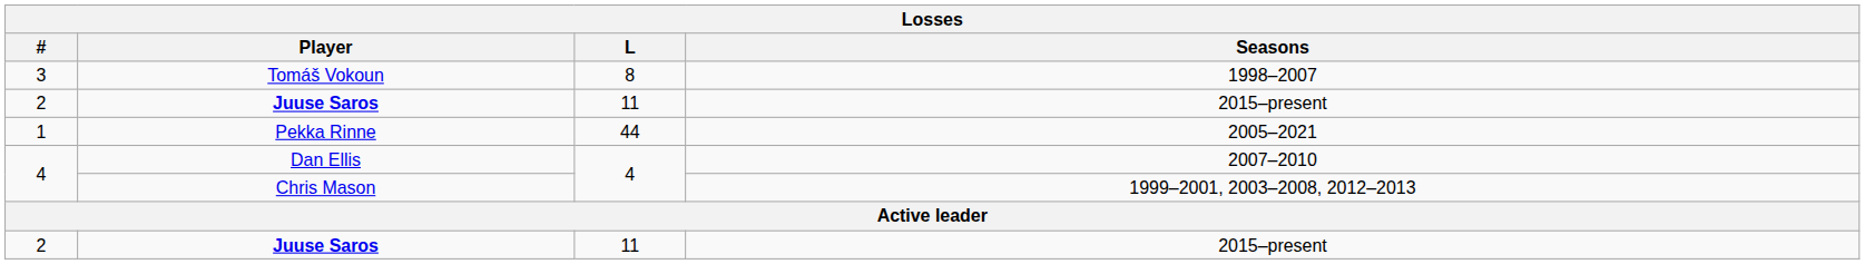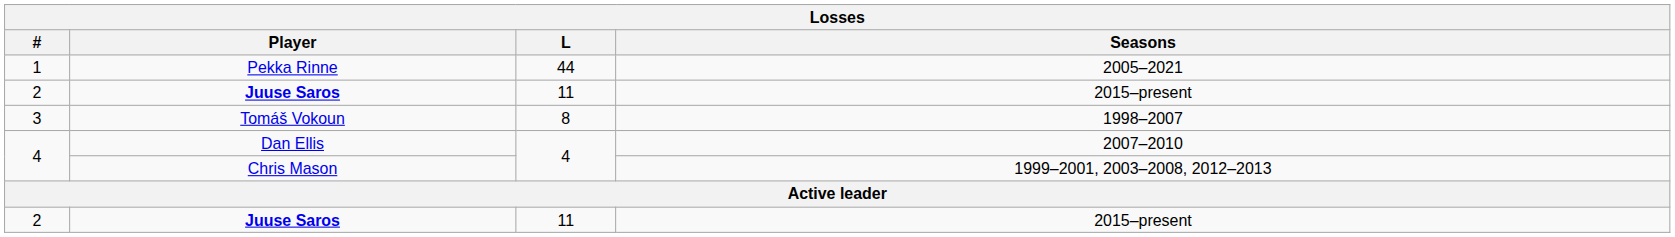 <table class="wikitable" style="text-align: center; font-size: 95%" width="80%">
 <tr>
 <th colspan="4">Losses</th>
 </tr>
 <tr>
 <th>#</th>
 <th>Player</th>
 <th>L</th>
 <th>Seasons</th>
 </tr>
 <tr>
-<td>3</td>
-<td><a href='#'>Tomáš Vokoun</a></td>
-<td>8</td>
-<td>1998–2007</td>
+<td>1</td>
+<td><a href='#'>Pekka Rinne</a></td>
+<td>44</td>
+<td>2005–2021</td>
 </tr>
 <tr>
 <td>2</td>
 <td><strong><a href='#'>Juuse Saros</a></strong></td>
 <td>11</td>
 <td>2015–present</td>
 </tr>
 <tr>
-<td>1</td>
-<td><a href='#'>Pekka Rinne</a></td>
-<td>44</td>
-<td>2005–2021</td>
+<td>3</td>
+<td><a href='#'>Tomáš Vokoun</a></td>
+<td>8</td>
+<td>1998–2007</td>
 </tr>
 <tr>
 <td rowspan="2">4</td>
 <td><a href='#'>Dan Ellis</a></td>
 <td rowspan="2">4</td>
 <td>2007–2010</td>
 </tr>
 <tr>
 <td><a href='#'>Chris Mason</a></td>
 <td>1999–2001, 2003–2008, 2012–2013</td>
 </tr>
 <tr>
 <th colspan="4">Active leader</th>
 </tr>
 <tr>
 <td>2</td>
 <td><strong><a href='#'>Juuse Saros</a></strong></td>
 <td>11</td>
 <td>2015–present</td>
 </tr>
 </table>
